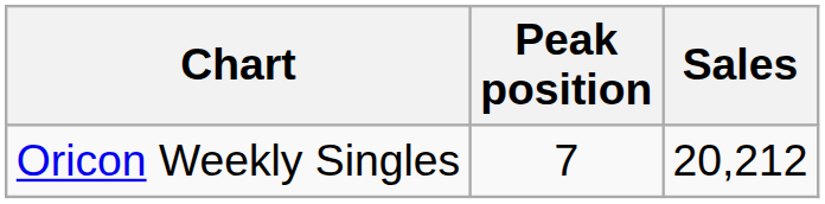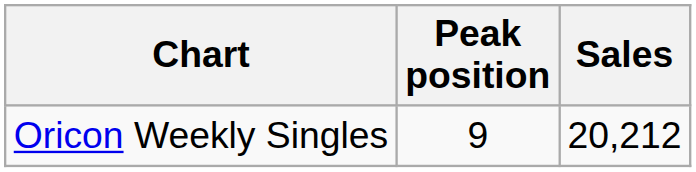 <table class="wikitable">
 <tr>
 <th>Chart</th>
 <th>Peak<br>position</th>
 <th>Sales</th>
 </tr>
 <tr>
 <td align="left"><a href='#'>Oricon</a> Weekly Singles</td>
-<td align="center">7</td>
+<td align="center">9</td>
 <td align="center">20,212</td>
 </tr>
 </table>
